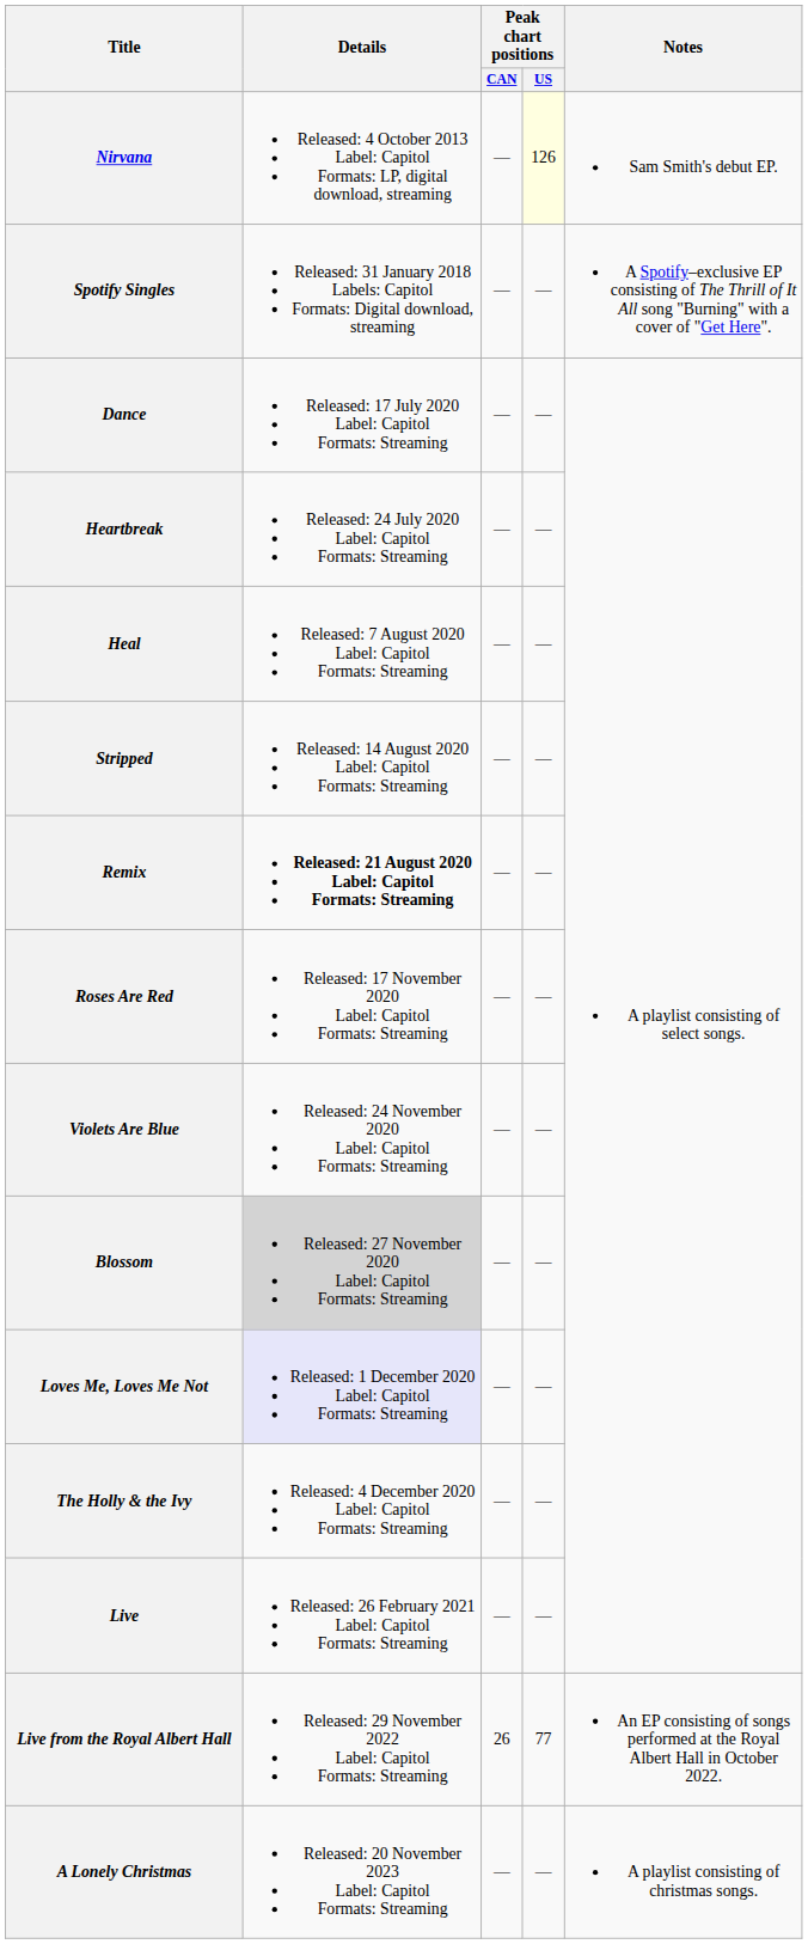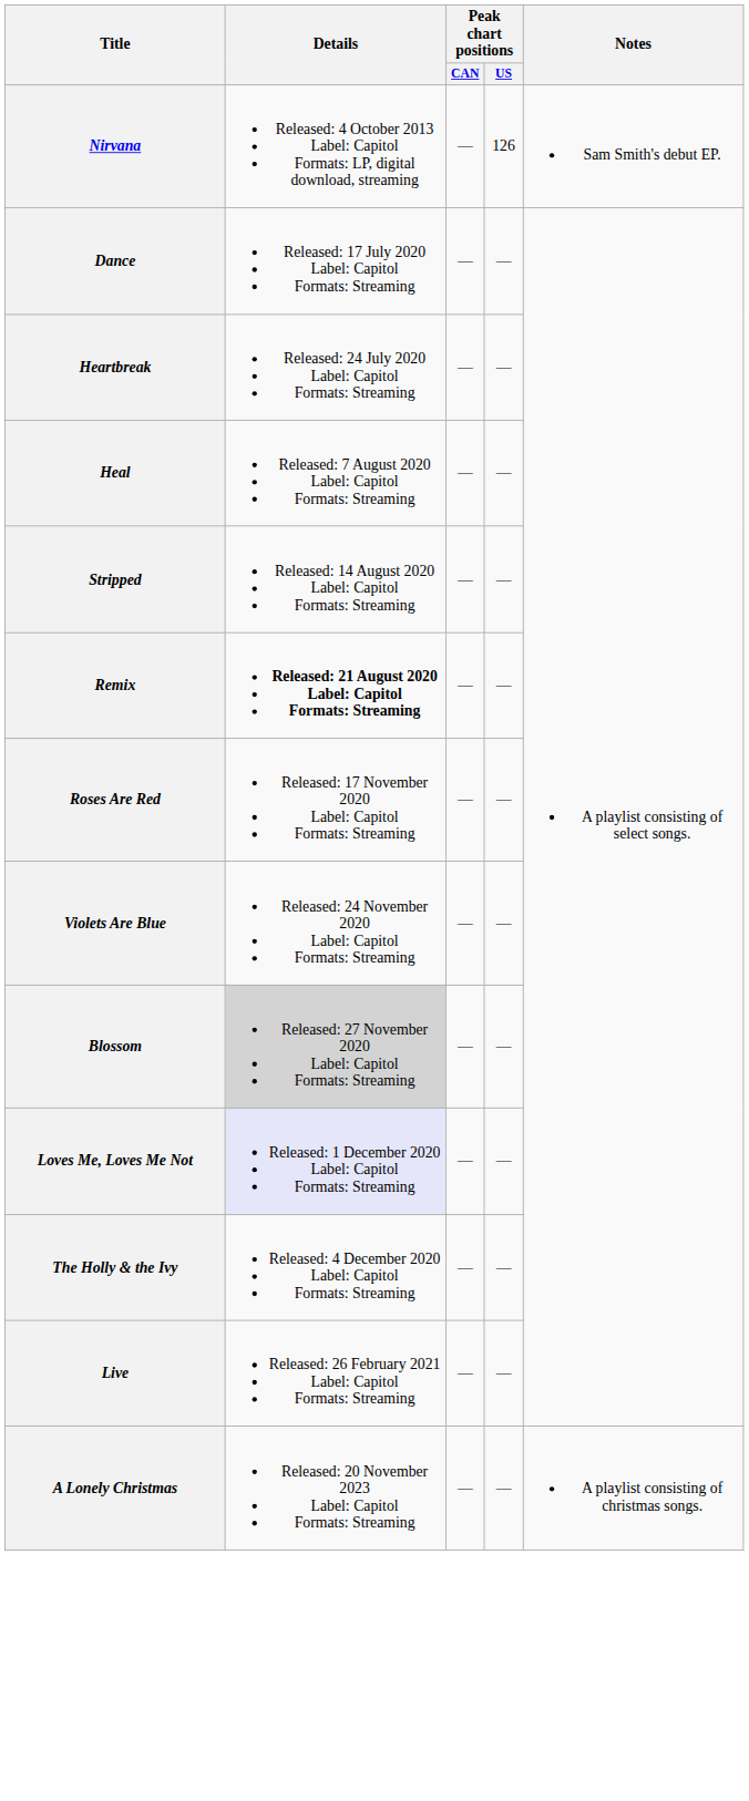 <table class="wikitable plainrowheaders" style="text-align:center;">
 <tr>
 <th scope="col" rowspan="2" style="width:14em;">Title</th>
 <th scope="col" rowspan="2" style="width:14em;">Details</th>
 <th scope="col" colspan="2">Peak chart positions</th>
 <th scope="col" rowspan="2" style="width:14em;">Notes</th>
 </tr>
 <tr>
 <th scope="col" style="width:2.5em;font-size:85%;"><a href='#'>CAN</a><br></th>
 <th scope="col" style="width:2.5em;font-size:85%;"><a href='#'>US</a><br></th>
 </tr>
 <tr>
 <th scope="row"><em><a href='#'>Nirvana</a></em></th>
 <td><br><ul><li>Released: 4 October 2013</li><li>Label: Capitol</li><li>Formats: LP, digital download, streaming</li></ul></td>
 <td>—</td>
-<td style="background: lightyellow;">126</td>
+<td>126</td>
 <td><br><ul><li>Sam Smith's debut EP.</li></ul></td>
-</tr>
-<tr>
-<th scope="row"><em>Spotify Singles</em></th>
-<td><br><ul><li>Released: 31 January 2018</li><li>Labels: Capitol</li><li>Formats: Digital download, streaming</li></ul></td>
-<td>—</td>
-<td>—</td>
-<td><br><ul><li>A <a href='#'>Spotify</a>–exclusive EP consisting of <em>The Thrill of It All</em> song "Burning" with a cover of "<a href='#'>Get Here</a>".</li></ul></td>
 </tr>
 <tr>
 <th scope="row"><em>Dance</em></th>
 <td><br><ul><li>Released: 17 July 2020</li><li>Label: Capitol</li><li>Formats: Streaming</li></ul></td>
 <td>—</td>
 <td>—</td>
 <td rowspan="11"><br><ul><li>A playlist consisting of select songs.</li></ul></td>
 </tr>
 <tr>
 <th scope="row"><em>Heartbreak</em></th>
 <td><br><ul><li>Released: 24 July 2020</li><li>Label: Capitol</li><li>Formats: Streaming</li></ul></td>
 <td>—</td>
 <td>—</td>
 </tr>
 <tr>
 <th scope="row"><em>Heal</em></th>
 <td><br><ul><li>Released: 7 August 2020</li><li>Label: Capitol</li><li>Formats: Streaming</li></ul></td>
 <td>—</td>
 <td>—</td>
 </tr>
 <tr>
 <th scope="row"><em>Stripped</em></th>
 <td><br><ul><li>Released: 14 August 2020</li><li>Label: Capitol</li><li>Formats: Streaming</li></ul></td>
 <td>—</td>
 <td>—</td>
 </tr>
 <tr>
 <th scope="row"><em>Remix</em></th>
 <td><strong><br><ul><li>Released: 21 August 2020</li><li>Label: Capitol</li><li>Formats: Streaming</li></ul></strong></td>
 <td>—</td>
 <td>—</td>
 </tr>
 <tr>
 <th scope="row"><em>Roses Are Red</em></th>
 <td><br><ul><li>Released: 17 November 2020</li><li>Label: Capitol</li><li>Formats: Streaming</li></ul></td>
 <td>—</td>
 <td>—</td>
 </tr>
 <tr>
 <th scope="row"><em>Violets Are Blue</em></th>
 <td><br><ul><li>Released: 24 November 2020</li><li>Label: Capitol</li><li>Formats: Streaming</li></ul></td>
 <td>—</td>
 <td>—</td>
 </tr>
 <tr>
 <th scope="row"><em>Blossom</em></th>
 <td style="background: lightgrey;"><br><ul><li>Released: 27 November 2020</li><li>Label: Capitol</li><li>Formats: Streaming</li></ul></td>
 <td>—</td>
 <td>—</td>
 </tr>
 <tr>
 <th scope="row"><em>Loves Me, Loves Me Not</em></th>
 <td style="background: lavender;"><br><ul><li>Released: 1 December 2020</li><li>Label: Capitol</li><li>Formats: Streaming</li></ul></td>
 <td>—</td>
 <td>—</td>
 </tr>
 <tr>
 <th scope="row"><em>The Holly & the Ivy</em></th>
 <td><br><ul><li>Released: 4 December 2020</li><li>Label: Capitol</li><li>Formats: Streaming</li></ul></td>
 <td>—</td>
 <td>—</td>
 </tr>
 <tr>
 <th scope="row"><em>Live</em></th>
 <td><br><ul><li>Released: 26 February 2021</li><li>Label: Capitol</li><li>Formats: Streaming</li></ul></td>
 <td>—</td>
 <td>—</td>
 </tr>
 <tr>
-<th scope="row"><em>Live from the Royal Albert Hall</em></th>
-<td><br><ul><li>Released: 29 November 2022</li><li>Label: Capitol</li><li>Formats: Streaming</li></ul></td>
-<td>26</td>
-<td>77</td>
-<td><br><ul><li>An EP consisting of songs performed at the Royal Albert Hall in October 2022.</li></ul></td>
-</tr>
-<tr>
 <th scope="row"><em>A Lonely Christmas</em></th>
 <td><br><ul><li>Released: 20 November 2023</li><li>Label: Capitol</li><li>Formats: Streaming</li></ul></td>
 <td>—</td>
 <td>—</td>
 <td><br><ul><li>A playlist consisting of christmas songs.</li></ul></td>
 </tr>
 </table>
